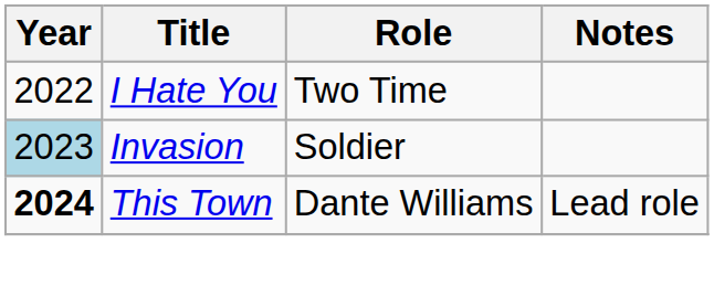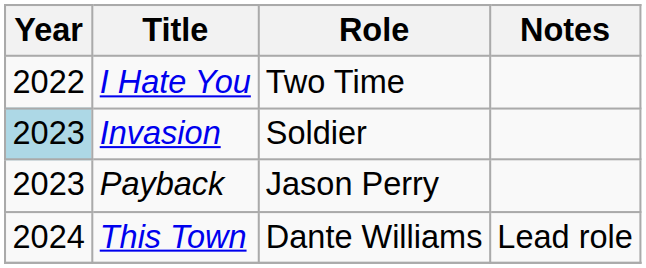 <table class="wikitable sortable">
 <tr>
 <th>Year</th>
 <th>Title</th>
 <th>Role</th>
 <th class="unsortable">Notes</th>
 </tr>
 <tr>
 <td>2022</td>
 <td><em><a href='#'>I Hate You</a></em></td>
 <td>Two Time</td>
 <td></td>
 </tr>
 <tr>
 <td style="background: lightblue;">2023</td>
 <td><em><a href='#'>Invasion</a></em></td>
 <td>Soldier</td>
 <td></td>
 </tr>
 <tr>
-<td><strong>2024</strong></td>
+<td>2023</td>
+<td><em>Payback</em></td>
+<td>Jason Perry</td>
+<td></td>
+</tr>
+<tr>
+<td>2024</td>
 <td><em><a href='#'>This Town</a></em></td>
 <td>Dante Williams</td>
 <td>Lead role</td>
 </tr>
 <tr>
 </tr>
 </table>
